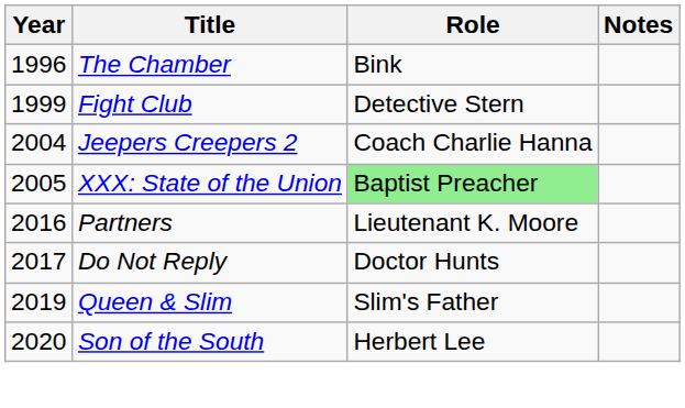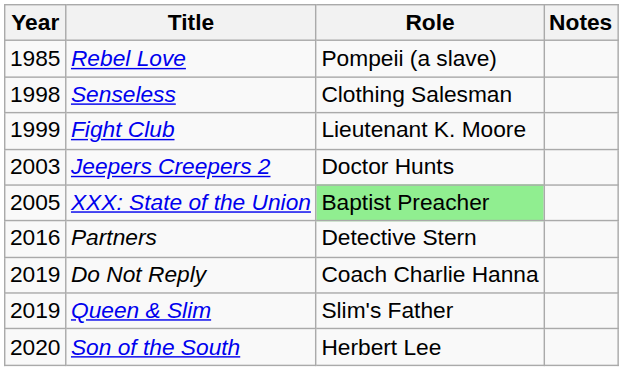 <table class="wikitable">
 <tr>
 <th>Year</th>
 <th>Title</th>
 <th>Role</th>
 <th>Notes</th>
 </tr>
 <tr>
-<td>1996</td>
-<td><em><a href='#'>The Chamber</a></em></td>
-<td>Bink</td>
+<td>1985</td>
+<td><em><a href='#'>Rebel Love</a></em></td>
+<td>Pompeii (a slave)</td>
+<td></td>
+</tr>
+<tr>
+<td>1998</td>
+<td><em><a href='#'>Senseless</a></em></td>
+<td>Clothing Salesman</td>
 <td></td>
 </tr>
 <tr>
 <td>1999</td>
 <td><em><a href='#'>Fight Club</a></em></td>
-<td>Detective Stern</td>
+<td>Lieutenant K. Moore</td>
 <td></td>
 </tr>
 <tr>
-<td>2004</td>
+<td>2003</td>
 <td><em><a href='#'>Jeepers Creepers 2</a></em></td>
-<td>Coach Charlie Hanna</td>
+<td>Doctor Hunts</td>
 <td></td>
 </tr>
 <tr>
 <td>2005</td>
 <td><em><a href='#'>XXX: State of the Union</a></em></td>
 <td style="background: lightgreen;">Baptist Preacher</td>
 <td></td>
 </tr>
 <tr>
 <td>2016</td>
 <td><em>Partners</em></td>
-<td>Lieutenant K. Moore</td>
+<td>Detective Stern</td>
 <td></td>
 </tr>
 <tr>
-<td>2017</td>
+<td>2019</td>
 <td><em>Do Not Reply</em></td>
-<td>Doctor Hunts</td>
+<td>Coach Charlie Hanna</td>
 <td></td>
 </tr>
 <tr>
 <td>2019</td>
 <td><em><a href='#'>Queen & Slim</a></em></td>
 <td>Slim's Father</td>
 <td></td>
 </tr>
 <tr>
 <td>2020</td>
 <td><em><a href='#'>Son of the South</a></em></td>
 <td>Herbert Lee</td>
 <td></td>
 </tr>
 </table>
